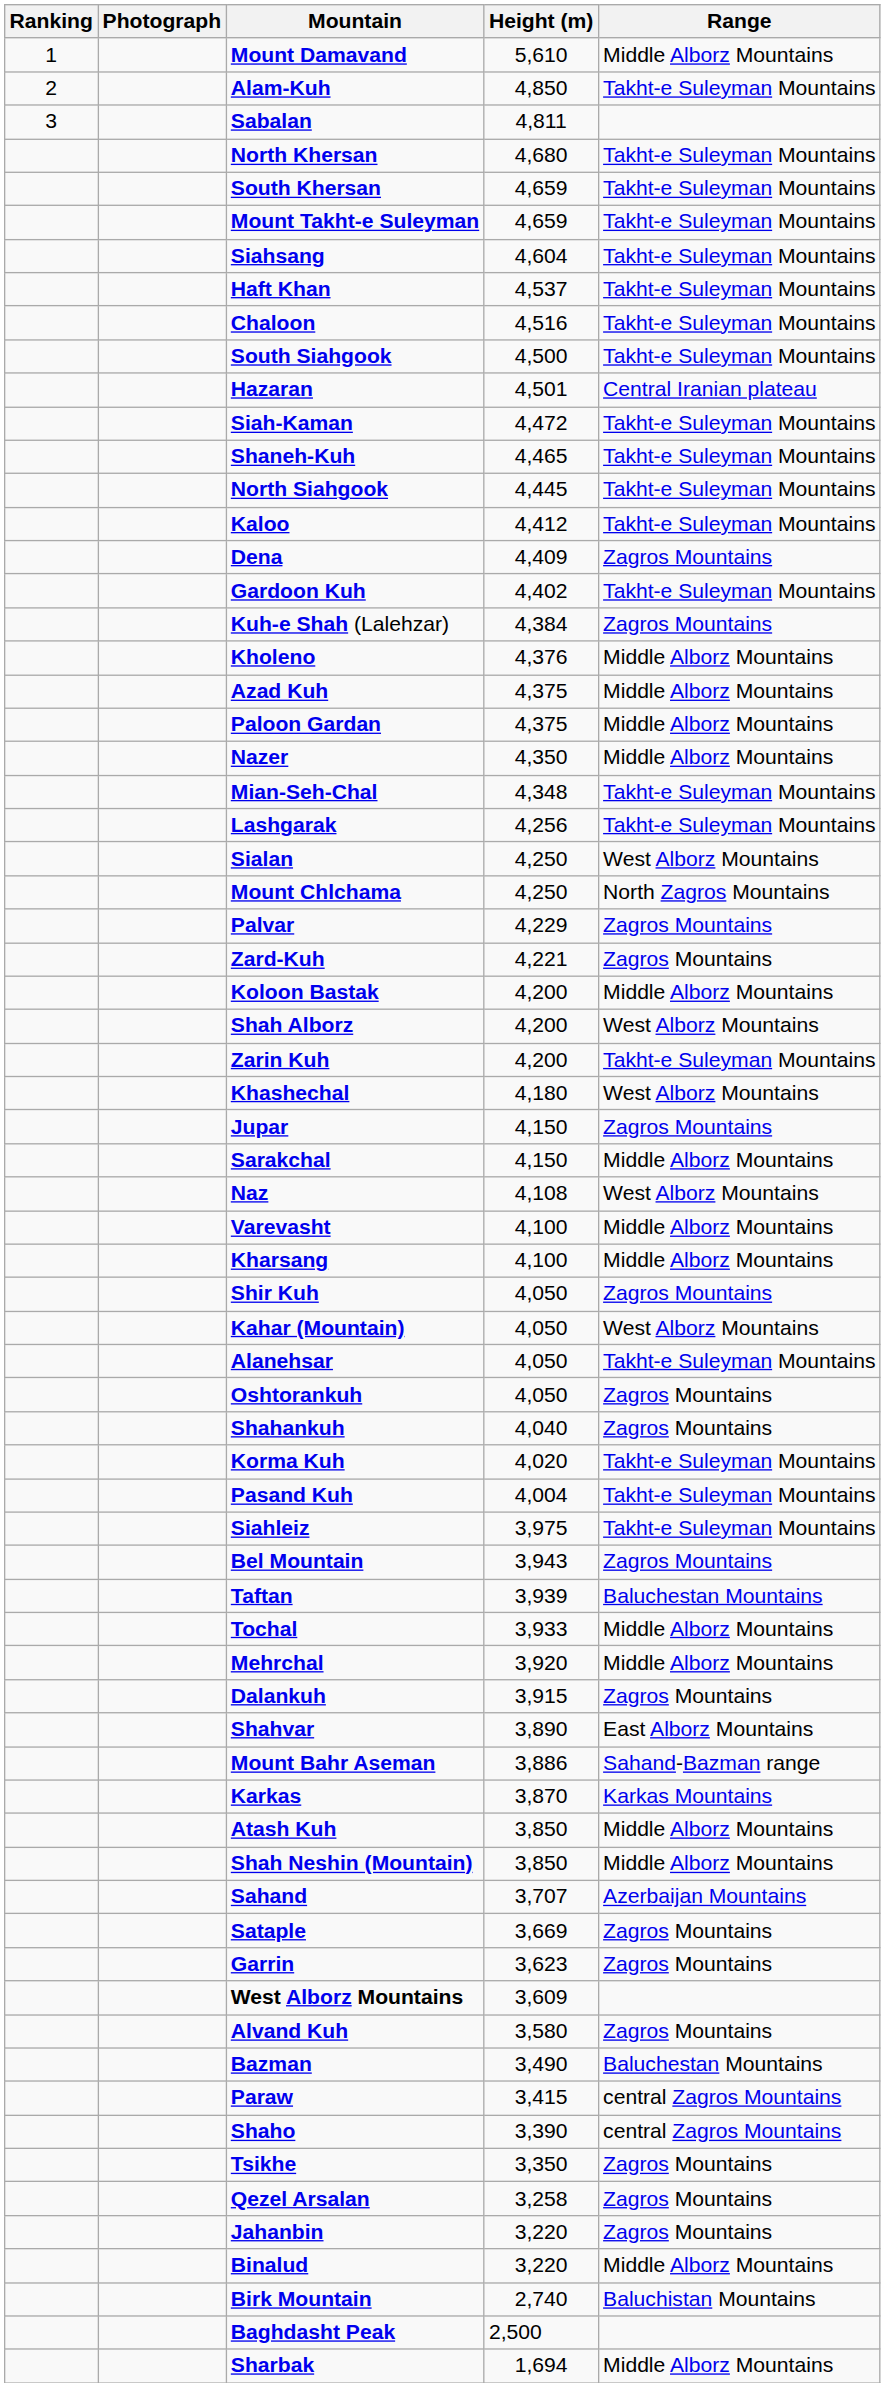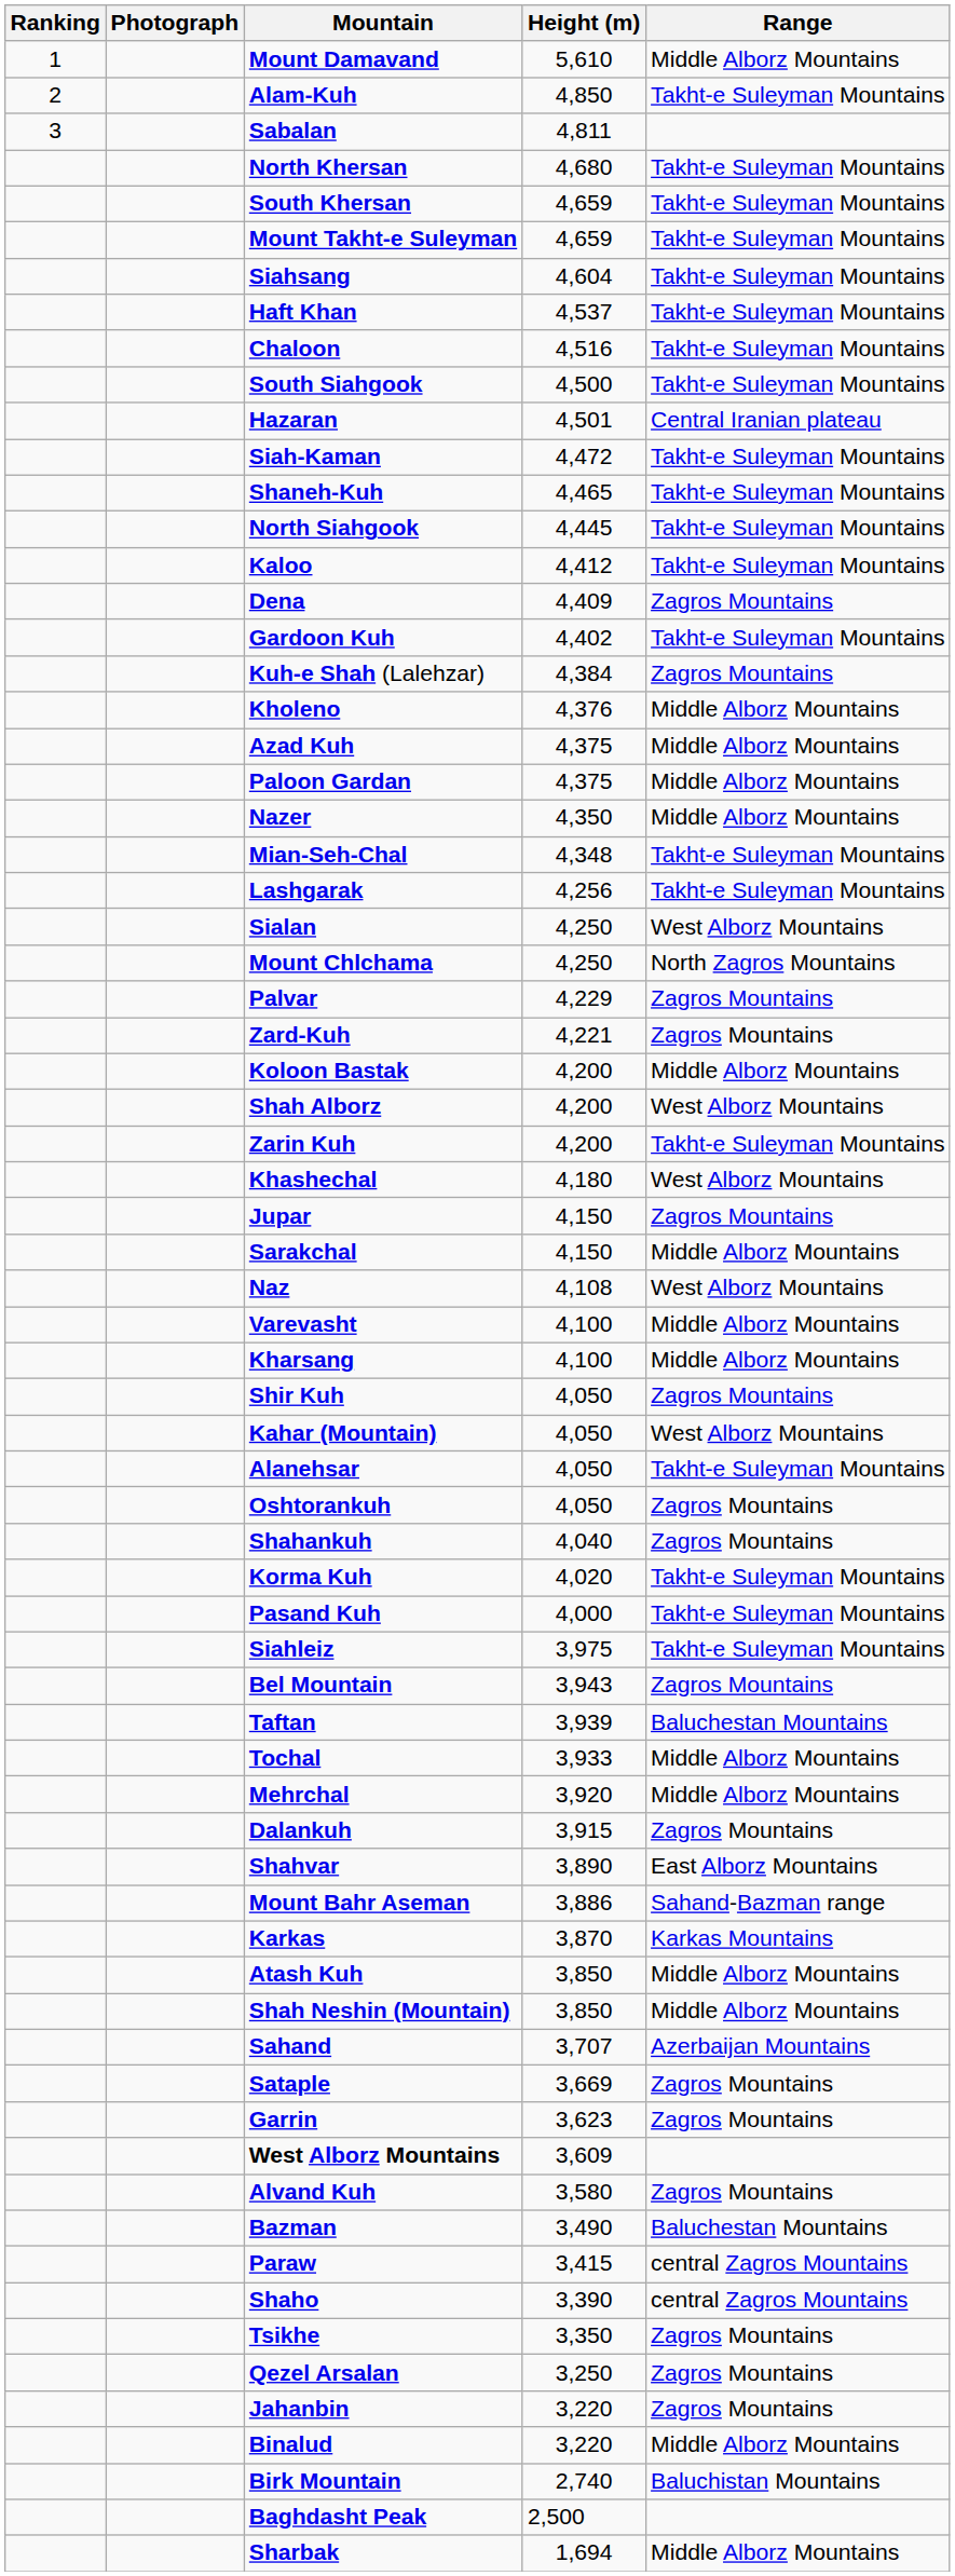 <table class="wikitable sortable">
 <tr style="background:#DCDCDC;">
 <th>Ranking<br></th>
 <th class="unsortable">Photograph</th>
 <th>Mountain</th>
 <th>Height (m)</th>
 <th>Range</th>
 </tr>
 <tr>
 <td align="center">1</td>
 <td></td>
 <td><strong><a href='#'>Mount Damavand</a></strong></td>
 <td align="center">5,610</td>
 <td>Middle <a href='#'>Alborz</a> Mountains</td>
 </tr>
 <tr>
 <td align="center">2</td>
 <td></td>
 <td><strong><a href='#'>Alam-Kuh</a></strong></td>
 <td align="center">4,850</td>
 <td><a href='#'>Takht-e Suleyman</a> Mountains</td>
 </tr>
 <tr>
 <td align="center">3</td>
 <td></td>
 <td><strong><a href='#'>Sabalan</a></strong></td>
 <td align="center">4,811</td>
 <td></td>
 </tr>
 <tr>
 <td align="center"></td>
 <td></td>
 <td><strong><a href='#'>North Khersan</a></strong></td>
 <td align="center">4,680</td>
 <td><a href='#'>Takht-e Suleyman</a> Mountains</td>
 </tr>
 <tr>
 <td align="center"></td>
 <td></td>
 <td><strong><a href='#'>South Khersan</a></strong></td>
 <td align="center">4,659</td>
 <td><a href='#'>Takht-e Suleyman</a> Mountains</td>
 </tr>
 <tr>
 <td align="center"></td>
 <td></td>
 <td><strong><a href='#'>Mount Takht-e Suleyman</a></strong></td>
 <td align="center">4,659</td>
 <td><a href='#'>Takht-e Suleyman</a> Mountains</td>
 </tr>
 <tr>
 <td align="center"></td>
 <td></td>
 <td><strong><a href='#'>Siahsang</a></strong></td>
 <td align="center">4,604</td>
 <td><a href='#'>Takht-e Suleyman</a> Mountains</td>
 </tr>
 <tr>
 <td align="center"></td>
 <td></td>
 <td><strong><a href='#'>Haft Khan</a></strong></td>
 <td align="center">4,537</td>
 <td><a href='#'>Takht-e Suleyman</a> Mountains</td>
 </tr>
 <tr>
 <td align="center"></td>
 <td></td>
 <td><strong><a href='#'>Chaloon</a></strong></td>
 <td align="center">4,516</td>
 <td><a href='#'>Takht-e Suleyman</a> Mountains</td>
 </tr>
 <tr>
 <td align="center"></td>
 <td></td>
 <td><strong><a href='#'>South Siahgook</a></strong></td>
 <td align="center">4,500</td>
 <td><a href='#'>Takht-e Suleyman</a> Mountains</td>
 </tr>
 <tr>
 <td align="center"></td>
 <td></td>
 <td><strong><a href='#'>Hazaran</a></strong></td>
 <td align="center">4,501</td>
 <td><a href='#'>Central Iranian plateau</a></td>
 </tr>
 <tr>
 <td align="center"></td>
 <td></td>
 <td><strong><a href='#'>Siah-Kaman</a></strong></td>
 <td align="center">4,472</td>
 <td><a href='#'>Takht-e Suleyman</a> Mountains</td>
 </tr>
 <tr>
 <td align="center"></td>
 <td></td>
 <td><strong><a href='#'>Shaneh-Kuh</a></strong></td>
 <td align="center">4,465</td>
 <td><a href='#'>Takht-e Suleyman</a> Mountains</td>
 </tr>
 <tr>
 <td align="center"></td>
 <td></td>
 <td><strong><a href='#'>North Siahgook</a></strong></td>
 <td align="center">4,445</td>
 <td><a href='#'>Takht-e Suleyman</a> Mountains</td>
 </tr>
 <tr>
 <td align="center"></td>
 <td></td>
 <td><strong><a href='#'>Kaloo</a></strong></td>
 <td align="center">4,412</td>
 <td><a href='#'>Takht-e Suleyman</a> Mountains</td>
 </tr>
 <tr>
 <td align="center"></td>
 <td></td>
 <td><strong><a href='#'>Dena</a></strong></td>
 <td align="center">4,409</td>
 <td><a href='#'>Zagros Mountains</a></td>
 </tr>
 <tr>
 <td align="center"></td>
 <td></td>
 <td><strong><a href='#'>Gardoon Kuh</a></strong></td>
 <td align="center">4,402</td>
 <td><a href='#'>Takht-e Suleyman</a> Mountains</td>
 </tr>
 <tr>
 <td align="center"></td>
 <td></td>
 <td><strong><a href='#'>Kuh-e Shah</a></strong> (Lalehzar)</td>
 <td align="center">4,384</td>
 <td><a href='#'>Zagros Mountains</a></td>
 </tr>
 <tr>
 <td align="center"></td>
 <td></td>
 <td><strong><a href='#'>Kholeno</a></strong></td>
 <td align="center">4,376</td>
 <td>Middle <a href='#'>Alborz</a> Mountains</td>
 </tr>
 <tr>
 <td align="center"></td>
 <td></td>
 <td><strong><a href='#'>Azad Kuh</a></strong></td>
 <td align="center">4,375</td>
 <td>Middle <a href='#'>Alborz</a> Mountains</td>
 </tr>
 <tr>
 <td align="center"></td>
 <td></td>
 <td><strong><a href='#'>Paloon Gardan</a></strong></td>
 <td align="center">4,375</td>
 <td>Middle <a href='#'>Alborz</a> Mountains</td>
 </tr>
 <tr>
 <td align="center"></td>
 <td></td>
 <td><strong><a href='#'>Nazer</a></strong></td>
 <td align="center">4,350</td>
 <td>Middle <a href='#'>Alborz</a> Mountains</td>
 </tr>
 <tr>
 <td align="center"></td>
 <td></td>
 <td><strong><a href='#'>Mian-Seh-Chal</a></strong></td>
 <td align="center">4,348</td>
 <td><a href='#'>Takht-e Suleyman</a> Mountains</td>
 </tr>
 <tr>
 <td align="center"></td>
 <td></td>
 <td><strong><a href='#'>Lashgarak</a></strong></td>
 <td align="center">4,256</td>
 <td><a href='#'>Takht-e Suleyman</a> Mountains</td>
 </tr>
 <tr>
 <td align="center"></td>
 <td></td>
 <td><strong><a href='#'>Sialan</a></strong></td>
 <td align="center">4,250</td>
 <td>West <a href='#'>Alborz</a> Mountains</td>
 </tr>
 <tr>
 <td align="center"></td>
 <td></td>
 <td><strong><a href='#'>Mount Chlchama</a></strong></td>
 <td align="center">4,250</td>
 <td>North <a href='#'>Zagros</a> Mountains</td>
 </tr>
 <tr>
 <td align="center"></td>
 <td></td>
 <td><strong><a href='#'>Palvar</a></strong></td>
 <td align="center">4,229</td>
 <td><a href='#'>Zagros Mountains</a></td>
 </tr>
 <tr>
 <td align="center"></td>
 <td></td>
 <td><strong><a href='#'>Zard-Kuh</a></strong></td>
 <td align="center">4,221</td>
 <td><a href='#'>Zagros</a> Mountains</td>
 </tr>
 <tr>
 <td align="center"></td>
 <td></td>
 <td><strong><a href='#'>Koloon Bastak</a></strong></td>
 <td align="center">4,200</td>
 <td>Middle <a href='#'>Alborz</a> Mountains</td>
 </tr>
 <tr>
 <td align="center"></td>
 <td></td>
 <td><strong><a href='#'>Shah Alborz</a></strong></td>
 <td align="center">4,200</td>
 <td>West <a href='#'>Alborz</a> Mountains</td>
 </tr>
 <tr>
 <td align="center"></td>
 <td></td>
 <td><strong><a href='#'>Zarin Kuh</a></strong></td>
 <td align="center">4,200</td>
 <td><a href='#'>Takht-e Suleyman</a> Mountains</td>
 </tr>
 <tr>
 <td align="center"></td>
 <td></td>
 <td><strong><a href='#'>Khashechal</a></strong></td>
 <td align="center">4,180</td>
 <td>West <a href='#'>Alborz</a> Mountains</td>
 </tr>
 <tr>
 <td align="center"></td>
 <td></td>
 <td><strong><a href='#'>Jupar</a></strong></td>
 <td align="center">4,150</td>
 <td><a href='#'>Zagros Mountains</a></td>
 </tr>
 <tr>
 <td align="center"></td>
 <td></td>
 <td><strong><a href='#'>Sarakchal</a></strong></td>
 <td align="center">4,150</td>
 <td>Middle <a href='#'>Alborz</a> Mountains</td>
 </tr>
 <tr>
 <td align="center"></td>
 <td></td>
 <td><strong><a href='#'>Naz</a></strong></td>
 <td align="center">4,108</td>
 <td>West <a href='#'>Alborz</a> Mountains</td>
 </tr>
 <tr>
 <td align="center"></td>
 <td></td>
 <td><strong><a href='#'>Varevasht</a></strong></td>
 <td align="center">4,100</td>
 <td>Middle <a href='#'>Alborz</a> Mountains</td>
 </tr>
 <tr>
 <td align="center"></td>
 <td></td>
 <td><strong><a href='#'>Kharsang</a></strong></td>
 <td align="center">4,100</td>
 <td>Middle <a href='#'>Alborz</a> Mountains</td>
 </tr>
 <tr>
 <td align="center"></td>
 <td></td>
 <td><strong><a href='#'>Shir Kuh</a></strong></td>
 <td align="center">4,050</td>
 <td><a href='#'>Zagros Mountains</a></td>
 </tr>
 <tr>
 <td align="center"></td>
 <td></td>
 <td><strong><a href='#'>Kahar (Mountain)</a></strong></td>
 <td align="center">4,050</td>
 <td>West <a href='#'>Alborz</a> Mountains</td>
 </tr>
 <tr>
 <td align="center"></td>
 <td></td>
 <td><strong><a href='#'>Alanehsar</a></strong></td>
 <td align="center">4,050</td>
 <td><a href='#'>Takht-e Suleyman</a> Mountains</td>
 </tr>
 <tr>
 <td align="center"></td>
 <td></td>
 <td><strong><a href='#'>Oshtorankuh</a></strong></td>
 <td align="center">4,050</td>
 <td><a href='#'>Zagros</a> Mountains</td>
 </tr>
 <tr>
 <td align="center"></td>
 <td></td>
 <td><strong><a href='#'>Shahankuh</a></strong></td>
 <td align="center">4,040</td>
 <td><a href='#'>Zagros</a> Mountains</td>
 </tr>
 <tr>
 <td align="center"></td>
 <td></td>
 <td><strong><a href='#'>Korma Kuh</a></strong></td>
 <td align="center">4,020</td>
 <td><a href='#'>Takht-e Suleyman</a> Mountains</td>
 </tr>
 <tr>
 <td align="center"></td>
 <td></td>
 <td><strong><a href='#'>Pasand Kuh</a></strong></td>
-<td align="center">4,004</td>
+<td align="center">4,000</td>
 <td><a href='#'>Takht-e Suleyman</a> Mountains</td>
 </tr>
 <tr>
 <td align="center"></td>
 <td></td>
 <td><strong><a href='#'>Siahleiz</a></strong></td>
 <td align="center">3,975</td>
 <td><a href='#'>Takht-e Suleyman</a> Mountains</td>
 </tr>
 <tr>
 <td align="center"></td>
 <td></td>
 <td><strong><a href='#'>Bel Mountain</a></strong></td>
 <td align="center">3,943</td>
 <td><a href='#'>Zagros Mountains</a></td>
 </tr>
 <tr>
 <td align="center"></td>
 <td></td>
 <td><a href='#'><strong>Taftan</strong></a></td>
 <td align="center">3,939</td>
 <td><a href='#'>Baluchestan Mountains</a></td>
 </tr>
 <tr>
 <td align="center"></td>
 <td></td>
 <td><strong><a href='#'>Tochal</a></strong></td>
 <td align="center">3,933</td>
 <td>Middle <a href='#'>Alborz</a> Mountains</td>
 </tr>
 <tr>
 <td align="center"></td>
 <td></td>
 <td><strong><a href='#'>Mehrchal</a></strong></td>
 <td align="center">3,920</td>
 <td>Middle <a href='#'>Alborz</a> Mountains</td>
 </tr>
 <tr>
 <td align="center"></td>
 <td></td>
 <td><strong><a href='#'>Dalankuh</a></strong></td>
 <td align="center">3,915</td>
 <td><a href='#'>Zagros</a> Mountains</td>
 </tr>
 <tr>
 <td align="center"></td>
 <td></td>
 <td><strong><a href='#'>Shahvar</a></strong></td>
 <td align="center">3,890</td>
 <td>East <a href='#'>Alborz</a> Mountains</td>
 </tr>
 <tr>
 <td align="center"></td>
 <td></td>
 <td><strong><a href='#'>Mount Bahr Aseman</a></strong></td>
 <td align ="center">3,886</td>
 <td><a href='#'>Sahand</a>-<a href='#'>Bazman</a> range</td>
 </tr>
 <tr>
 <td align="center"></td>
 <td></td>
 <td><strong><a href='#'>Karkas</a></strong></td>
 <td align="center">3,870</td>
 <td><a href='#'>Karkas Mountains</a></td>
 </tr>
 <tr>
 <td align="center"></td>
 <td></td>
 <td><strong><a href='#'>Atash Kuh</a></strong></td>
 <td align="center">3,850</td>
 <td>Middle <a href='#'>Alborz</a> Mountains</td>
 </tr>
 <tr>
 <td align="center"></td>
 <td></td>
 <td><strong><a href='#'>Shah Neshin (Mountain)</a></strong></td>
 <td align="center">3,850</td>
 <td>Middle <a href='#'>Alborz</a> Mountains</td>
 </tr>
 <tr>
 <td align="center"></td>
 <td></td>
 <td><strong><a href='#'>Sahand</a></strong></td>
 <td align="center">3,707</td>
 <td><a href='#'>Azerbaijan Mountains</a></td>
 </tr>
 <tr>
 <td align="center"></td>
 <td></td>
 <td><strong><a href='#'>Sataple</a></strong></td>
 <td align="center">3,669</td>
 <td><a href='#'>Zagros</a> Mountains</td>
 </tr>
 <tr>
 <td align="center"></td>
 <td></td>
 <td><strong><a href='#'>Garrin</a></strong></td>
 <td align="center">3,623</td>
 <td><a href='#'>Zagros</a> Mountains</td>
 </tr>
 <tr>
 <td align="center"></td>
 <td></td>
 <td><strong>West <a href='#'>Alborz</a> Mountains</strong></td>
 <td align="center">3,609</td>
 <td></td>
 </tr>
 <tr>
 <td align="center"></td>
 <td></td>
 <td><strong><a href='#'>Alvand Kuh</a></strong></td>
 <td align="center">3,580</td>
 <td><a href='#'>Zagros</a> Mountains</td>
 </tr>
 <tr>
 <td align="center"></td>
 <td></td>
 <td><strong><a href='#'>Bazman</a></strong></td>
 <td align="center">3,490</td>
 <td><a href='#'>Baluchestan</a> Mountains</td>
 </tr>
 <tr>
 <td align="center"></td>
 <td></td>
 <td><strong><a href='#'>Paraw</a></strong></td>
 <td align="center">3,415</td>
 <td>central <a href='#'>Zagros Mountains</a></td>
 </tr>
 <tr>
 <td align="center"></td>
 <td></td>
 <td><strong><a href='#'>Shaho</a></strong></td>
 <td align="center">3,390</td>
 <td>central <a href='#'>Zagros Mountains</a></td>
 </tr>
 <tr>
 <td align="center"></td>
 <td></td>
 <td><strong><a href='#'>Tsikhe</a></strong></td>
 <td align="center">3,350</td>
 <td><a href='#'>Zagros</a> Mountains</td>
 </tr>
 <tr>
 <td align="center"></td>
 <td></td>
 <td><strong><a href='#'>Qezel Arsalan</a></strong></td>
-<td align="center">3,258</td>
+<td align="center">3,250</td>
 <td><a href='#'>Zagros</a> Mountains</td>
 </tr>
 <tr>
 <td align="center"></td>
 <td></td>
 <td><strong><a href='#'>Jahanbin</a></strong></td>
 <td align="center">3,220</td>
 <td><a href='#'>Zagros</a> Mountains</td>
 </tr>
 <tr>
 <td align="center"></td>
 <td></td>
 <td><strong><a href='#'>Binalud</a></strong></td>
 <td align="center">3,220</td>
 <td>Middle <a href='#'>Alborz</a> Mountains</td>
 </tr>
 <tr>
 <td align="center"></td>
 <td></td>
 <td><strong><a href='#'>Birk Mountain</a></strong></td>
 <td align="center">2,740</td>
 <td><a href='#'>Baluchistan</a> Mountains</td>
 </tr>
 <tr>
 <td></td>
 <td></td>
 <td><strong><a href='#'>Baghdasht Peak</a></strong></td>
 <td>2,500</td>
 <td></td>
 </tr>
 <tr>
 <td align="center"></td>
 <td></td>
 <td><strong><a href='#'>Sharbak</a></strong></td>
 <td align="center">1,694</td>
 <td>Middle <a href='#'>Alborz</a> Mountains</td>
 </tr>
 <tr>
 </tr>
 </table>
